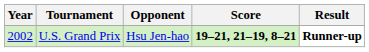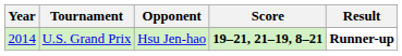 <table class="sortable wikitable" style="font-size: 90%;">
 <tr>
 <th>Year</th>
 <th>Tournament</th>
 <th>Opponent</th>
 <th>Score</th>
 <th>Result</th>
 </tr>
 <tr>
 </tr>
 <tr style="background:#D4F1C5">
-<td align="center"><a href='#'>2002</a></td>
+<td align="center"><a href='#'>2014</a></td>
 <td align="left"><a href='#'>U.S. Grand Prix</a></td>
 <td align="left"> <a href='#'>Hsu Jen-hao</a></td>
 <td align="left"><strong>19–21, 21–19, 8–21</strong></td>
 <td style="text-align:left; background:white"> <strong>Runner-up</strong></td>
 </tr>
 </table>
